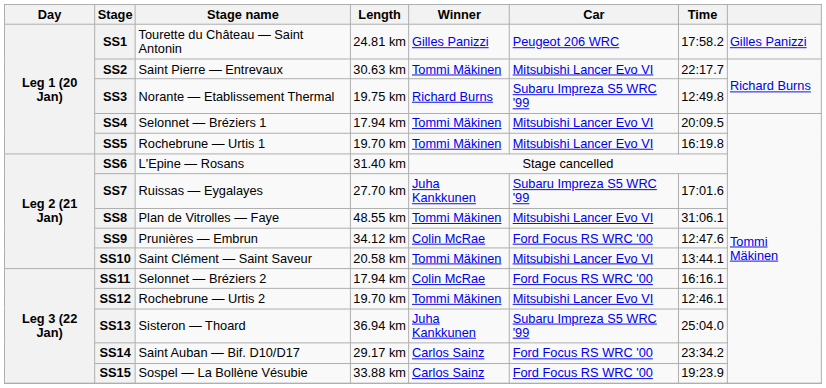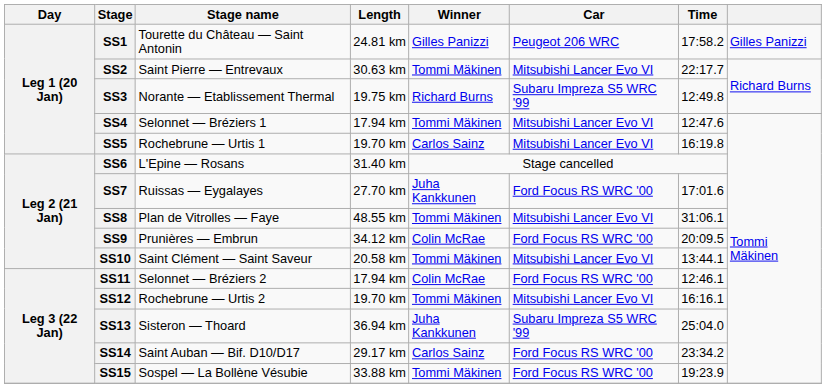 <table class="wikitable" style="font-size: 85%;">
 <tr>
 <th>Day</th>
 <th>Stage</th>
 <th>Stage name</th>
 <th>Length</th>
 <th>Winner</th>
 <th>Car</th>
 <th>Time</th>
 <th></th>
 </tr>
 <tr>
 <th rowspan="5">Leg 1 (20 Jan)</th>
 <th>SS1</th>
 <td>Tourette du Château — Saint Antonin</td>
 <td align="center">24.81 km</td>
 <td> <a href='#'>Gilles Panizzi</a></td>
 <td><a href='#'>Peugeot 206 WRC</a></td>
 <td>17:58.2</td>
 <td rowspan="1"> <a href='#'>Gilles Panizzi</a></td>
 </tr>
 <tr>
 <th>SS2</th>
 <td>Saint Pierre — Entrevaux</td>
 <td align="center">30.63 km</td>
 <td> <a href='#'>Tommi Mäkinen</a></td>
 <td><a href='#'>Mitsubishi Lancer Evo VI</a></td>
 <td>22:17.7</td>
 <td rowspan="2"> <a href='#'>Richard Burns</a></td>
 </tr>
 <tr>
 <th>SS3</th>
 <td>Norante — Etablissement Thermal</td>
 <td align="center">19.75 km</td>
 <td> <a href='#'>Richard Burns</a></td>
 <td><a href='#'>Subaru Impreza S5 WRC '99</a></td>
 <td>12:49.8</td>
 </tr>
 <tr>
 <th>SS4</th>
 <td>Selonnet — Bréziers 1</td>
 <td align="center">17.94 km</td>
 <td> <a href='#'>Tommi Mäkinen</a></td>
 <td><a href='#'>Mitsubishi Lancer Evo VI</a></td>
-<td>20:09.5</td>
+<td>12:47.6</td>
 <td rowspan="12"> <a href='#'>Tommi Mäkinen</a></td>
 </tr>
 <tr>
 <th>SS5</th>
 <td>Rochebrune — Urtis 1</td>
 <td align="center">19.70 km</td>
-<td> <a href='#'>Tommi Mäkinen</a></td>
+<td> <a href='#'>Carlos Sainz</a></td>
 <td><a href='#'>Mitsubishi Lancer Evo VI</a></td>
 <td>16:19.8</td>
 </tr>
 <tr>
 <th rowspan="5">Leg 2 (21 Jan)</th>
 <th>SS6</th>
 <td>L'Epine — Rosans</td>
 <td align="center">31.40 km</td>
 <td colspan="3" align="center">Stage cancelled</td>
 </tr>
 <tr>
 <th>SS7</th>
 <td>Ruissas — Eygalayes</td>
 <td align="center">27.70 km</td>
 <td> <a href='#'>Juha Kankkunen</a></td>
-<td><a href='#'>Subaru Impreza S5 WRC '99</a></td>
+<td><a href='#'>Ford Focus RS WRC '00</a></td>
 <td>17:01.6</td>
 </tr>
 <tr>
 <th>SS8</th>
 <td>Plan de Vitrolles — Faye</td>
 <td align="center">48.55 km</td>
 <td> <a href='#'>Tommi Mäkinen</a></td>
 <td><a href='#'>Mitsubishi Lancer Evo VI</a></td>
 <td>31:06.1</td>
 </tr>
 <tr>
 <th>SS9</th>
 <td>Prunières — Embrun</td>
 <td align="center">34.12 km</td>
 <td> <a href='#'>Colin McRae</a></td>
 <td><a href='#'>Ford Focus RS WRC '00</a></td>
-<td>12:47.6</td>
+<td>20:09.5</td>
 </tr>
 <tr>
 <th>SS10</th>
 <td>Saint Clément — Saint Saveur</td>
 <td align="center">20.58 km</td>
 <td> <a href='#'>Tommi Mäkinen</a></td>
 <td><a href='#'>Mitsubishi Lancer Evo VI</a></td>
 <td>13:44.1</td>
 </tr>
 <tr>
 <th rowspan="5">Leg 3 (22 Jan)</th>
 <th>SS11</th>
 <td>Selonnet — Bréziers 2</td>
 <td align="center">17.94 km</td>
 <td> <a href='#'>Colin McRae</a></td>
 <td><a href='#'>Ford Focus RS WRC '00</a></td>
-<td>16:16.1</td>
+<td>12:46.1</td>
 </tr>
 <tr>
 <th>SS12</th>
 <td>Rochebrune — Urtis 2</td>
 <td align="center">19.70 km</td>
 <td> <a href='#'>Tommi Mäkinen</a></td>
 <td><a href='#'>Mitsubishi Lancer Evo VI</a></td>
-<td>12:46.1</td>
+<td>16:16.1</td>
 </tr>
 <tr>
 <th>SS13</th>
 <td>Sisteron — Thoard</td>
 <td align="center">36.94 km</td>
 <td> <a href='#'>Juha Kankkunen</a></td>
 <td><a href='#'>Subaru Impreza S5 WRC '99</a></td>
 <td>25:04.0</td>
 </tr>
 <tr>
 <th>SS14</th>
 <td>Saint Auban — Bif. D10/D17</td>
 <td align="center">29.17 km</td>
 <td> <a href='#'>Carlos Sainz</a></td>
 <td><a href='#'>Ford Focus RS WRC '00</a></td>
 <td>23:34.2</td>
 </tr>
 <tr>
 <th>SS15</th>
 <td>Sospel — La Bollène Vésubie</td>
 <td align="center">33.88 km</td>
-<td> <a href='#'>Carlos Sainz</a></td>
+<td> <a href='#'>Tommi Mäkinen</a></td>
 <td><a href='#'>Ford Focus RS WRC '00</a></td>
 <td>19:23.9</td>
 </tr>
 <tr>
 </tr>
 </table>
